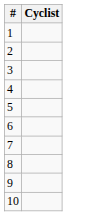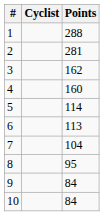 <table class="wikitable">
 <tr>
 <th>#</th>
 <th>Cyclist</th>
+<th>Points</th>
 </tr>
 <tr>
 <td>1</td>
 <td align=left></td>
+<td>288</td>
 </tr>
 <tr>
 <td>2</td>
 <td align=left></td>
+<td>281</td>
 </tr>
 <tr>
 <td>3</td>
 <td align=left></td>
+<td>162</td>
 </tr>
 <tr>
 <td>4</td>
 <td align=left></td>
+<td>160</td>
 </tr>
 <tr>
 <td>5</td>
 <td align=left></td>
+<td>114</td>
 </tr>
 <tr>
 <td>6</td>
 <td align=left></td>
+<td>113</td>
 </tr>
 <tr>
 <td>7</td>
 <td align=left></td>
+<td>104</td>
 </tr>
 <tr>
 <td>8</td>
 <td align=left></td>
+<td>95</td>
 </tr>
 <tr>
 <td>9</td>
 <td align=left></td>
+<td>84</td>
 </tr>
 <tr>
 <td>10</td>
 <td align=left></td>
+<td>84</td>
 </tr>
 </table>
